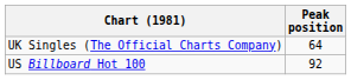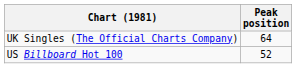 <table class="wikitable sortable">
 <tr>
 <th>Chart (1981)</th>
 <th>Peak<br>position</th>
 </tr>
 <tr>
 <td>UK Singles (<a href='#'>The Official Charts Company</a>)</td>
 <td align="center">64</td>
 </tr>
 <tr>
 <td>US <a href='#'><em>Billboard</em> Hot 100</a></td>
-<td align="center">92</td>
+<td align="center">52</td>
 </tr>
 </table>
